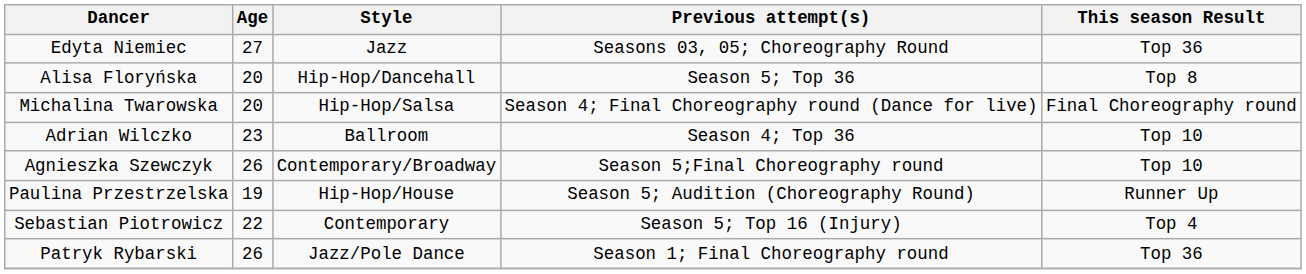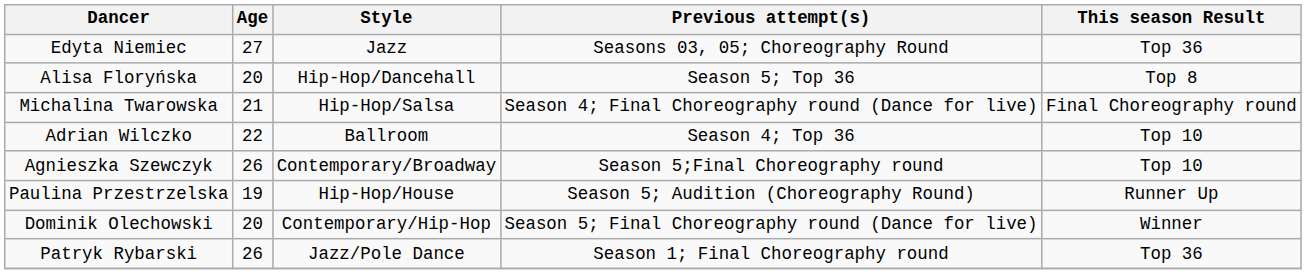 <table class="wikitable" style="font-size:90%; text-align:center">
 <tr>
 <th>Dancer</th>
 <th>Age</th>
 <th>Style</th>
 <th>Previous attempt(s)</th>
 <th>This season Result</th>
 </tr>
 <tr>
 <td>Edyta Niemiec</td>
 <td>27</td>
 <td>Jazz</td>
 <td>Seasons 03, 05; Choreography Round</td>
 <td>Top 36</td>
 </tr>
 <tr>
 <td>Alisa Floryńska</td>
 <td>20</td>
 <td>Hip-Hop/Dancehall</td>
 <td>Season 5; Top 36</td>
 <td>Top 8</td>
 </tr>
 <tr>
 <td>Michalina Twarowska</td>
-<td>20</td>
+<td>21</td>
 <td>Hip-Hop/Salsa</td>
 <td>Season 4; Final Choreography round (Dance for live)</td>
 <td>Final Choreography round</td>
 </tr>
 <tr>
 <td>Adrian Wilczko</td>
-<td>23</td>
+<td>22</td>
 <td>Ballroom</td>
 <td>Season 4; Top 36</td>
 <td>Top 10</td>
 </tr>
 <tr>
 <td>Agnieszka Szewczyk</td>
 <td>26</td>
 <td>Contemporary/Broadway</td>
 <td>Season 5;Final Choreography round</td>
 <td>Top 10</td>
 </tr>
 <tr>
 <td>Paulina Przestrzelska</td>
 <td>19</td>
 <td>Hip-Hop/House</td>
 <td>Season 5; Audition (Choreography Round)</td>
 <td>Runner Up</td>
 </tr>
 <tr>
-<td>Sebastian Piotrowicz</td>
-<td>22</td>
-<td>Contemporary</td>
-<td>Season 5; Top 16 (Injury)</td>
-<td>Top 4</td>
+<td>Dominik Olechowski</td>
+<td>20</td>
+<td>Contemporary/Hip-Hop</td>
+<td>Season 5; Final Choreography round (Dance for live)</td>
+<td>Winner</td>
 </tr>
 <tr>
 <td>Patryk Rybarski</td>
 <td>26</td>
 <td>Jazz/Pole Dance</td>
 <td>Season 1; Final Choreography round</td>
 <td>Top 36</td>
 </tr>
 <tr>
 </tr>
 </table>
